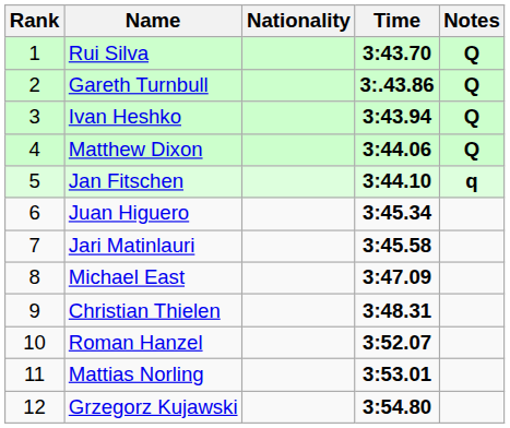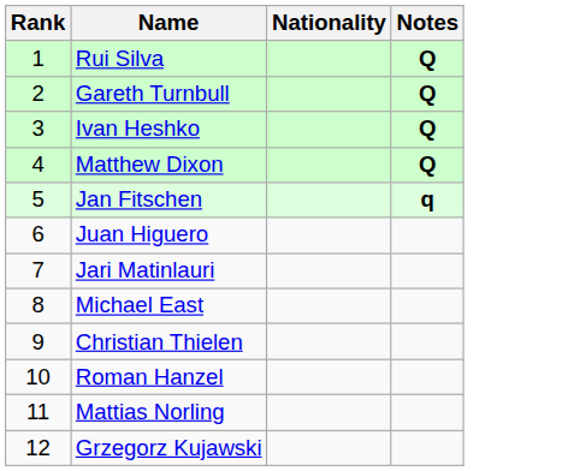 <table class="wikitable sortable" style="text-align:center">
 <tr>
 <th>Rank</th>
 <th>Name</th>
 <th>Nationality</th>
-<th>Time</th>
 <th>Notes</th>
 </tr>
 <tr bgcolor=ccffcc>
 <td>1</td>
 <td align=left><a href='#'>Rui Silva</a></td>
 <td align=left></td>
-<td><strong>3:43.70</strong></td>
 <td><strong>Q</strong></td>
 </tr>
 <tr bgcolor=ccffcc>
 <td>2</td>
 <td align=left><a href='#'>Gareth Turnbull</a></td>
 <td align=left></td>
-<td><strong>3:.43.86</strong></td>
 <td><strong>Q</strong></td>
 </tr>
 <tr bgcolor=ccffcc>
 <td>3</td>
 <td align=left><a href='#'>Ivan Heshko</a></td>
 <td align=left></td>
-<td><strong>3:43.94</strong></td>
 <td><strong>Q</strong></td>
 </tr>
 <tr bgcolor=ccffcc>
 <td>4</td>
 <td align=left><a href='#'>Matthew Dixon</a></td>
 <td align=left></td>
-<td><strong>3:44.06</strong></td>
 <td><strong>Q</strong></td>
 </tr>
 <tr bgcolor=ddffdd>
 <td>5</td>
 <td align=left><a href='#'>Jan Fitschen</a></td>
 <td align=left></td>
-<td><strong>3:44.10</strong></td>
 <td><strong>q</strong></td>
 </tr>
 <tr>
 <td>6</td>
 <td align=left><a href='#'>Juan Higuero</a></td>
 <td align=left></td>
-<td><strong>3:45.34</strong></td>
 <td></td>
 </tr>
 <tr>
 <td>7</td>
 <td align=left><a href='#'>Jari Matinlauri</a></td>
 <td align=left></td>
-<td><strong>3:45.58</strong></td>
 <td></td>
 </tr>
 <tr>
 <td>8</td>
 <td align=left><a href='#'>Michael East</a></td>
 <td align=left></td>
-<td><strong>3:47.09</strong></td>
 <td></td>
 </tr>
 <tr>
 <td>9</td>
 <td align=left><a href='#'>Christian Thielen</a></td>
 <td align=left></td>
-<td><strong>3:48.31</strong></td>
 <td></td>
 </tr>
 <tr>
 <td>10</td>
 <td align=left><a href='#'>Roman Hanzel</a></td>
 <td align=left></td>
-<td><strong>3:52.07</strong></td>
 <td></td>
 </tr>
 <tr>
 <td>11</td>
 <td align=left><a href='#'>Mattias Norling</a></td>
 <td align=left></td>
-<td><strong>3:53.01</strong></td>
 <td></td>
 </tr>
 <tr>
 <td>12</td>
 <td align=left><a href='#'>Grzegorz Kujawski</a></td>
 <td align=left></td>
-<td><strong>3:54.80</strong></td>
 <td></td>
 </tr>
 </table>
